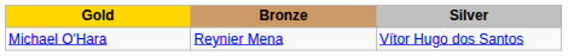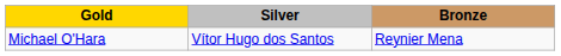 <table class="wikitable" style="text-align:left">
 <tr align="center">
 <td width=200 bgcolor=gold><strong>Gold</strong></td>
+<td width=200 bgcolor=silver><strong>Silver</strong></td>
 <td width=200 bgcolor=CC9966><strong>Bronze</strong></td>
-<td width=200 bgcolor=silver><strong>Silver</strong></td>
 </tr>
 <tr>
 <td><a href='#'>Michael O'Hara</a><br></td>
+<td><a href='#'>Vítor Hugo dos Santos</a><br></td>
 <td><a href='#'>Reynier Mena</a><br></td>
-<td><a href='#'>Vítor Hugo dos Santos</a><br></td>
 </tr>
 </table>
